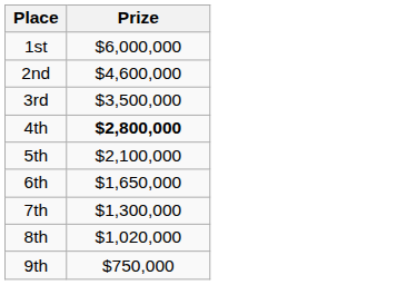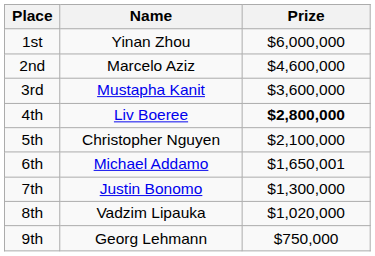 <table class="wikitable">
 <tr>
 <th width="50">Place</th>
+<th width="180">Name</th>
 <th width="125">Prize</th>
 </tr>
 <tr>
 <td align=center>1st</td>
+<td align=center> Yinan Zhou</td>
 <td align=center>$6,000,000</td>
 </tr>
 <tr>
 <td align=center>2nd</td>
+<td align=center> Marcelo Aziz</td>
 <td align=center>$4,600,000</td>
 </tr>
 <tr>
 <td align=center>3rd</td>
-<td align=center>$3,500,000</td>
+<td align=center> <a href='#'>Mustapha Kanit</a></td>
+<td align=center>$3,600,000</td>
 </tr>
 <tr>
 <td align=center>4th</td>
+<td align=center> <a href='#'>Liv Boeree</a></td>
 <td align=center><strong>$2,800,000</strong></td>
 </tr>
 <tr>
 <td align=center>5th</td>
+<td align=center> Christopher Nguyen</td>
 <td align=center>$2,100,000</td>
 </tr>
 <tr>
 <td align=center>6th</td>
-<td align=center>$1,650,000</td>
+<td align=center> <a href='#'>Michael Addamo</a></td>
+<td align=center>$1,650,001</td>
 </tr>
 <tr>
 <td align=center>7th</td>
+<td align=center> <a href='#'>Justin Bonomo</a></td>
 <td align=center>$1,300,000</td>
 </tr>
 <tr>
 <td align=center>8th</td>
+<td align=center> Vadzim Lipauka</td>
 <td align=center>$1,020,000</td>
 </tr>
 <tr>
 <td align=center>9th</td>
+<td align=center> Georg Lehmann</td>
 <td align=center>$750,000</td>
 </tr>
 </table>
